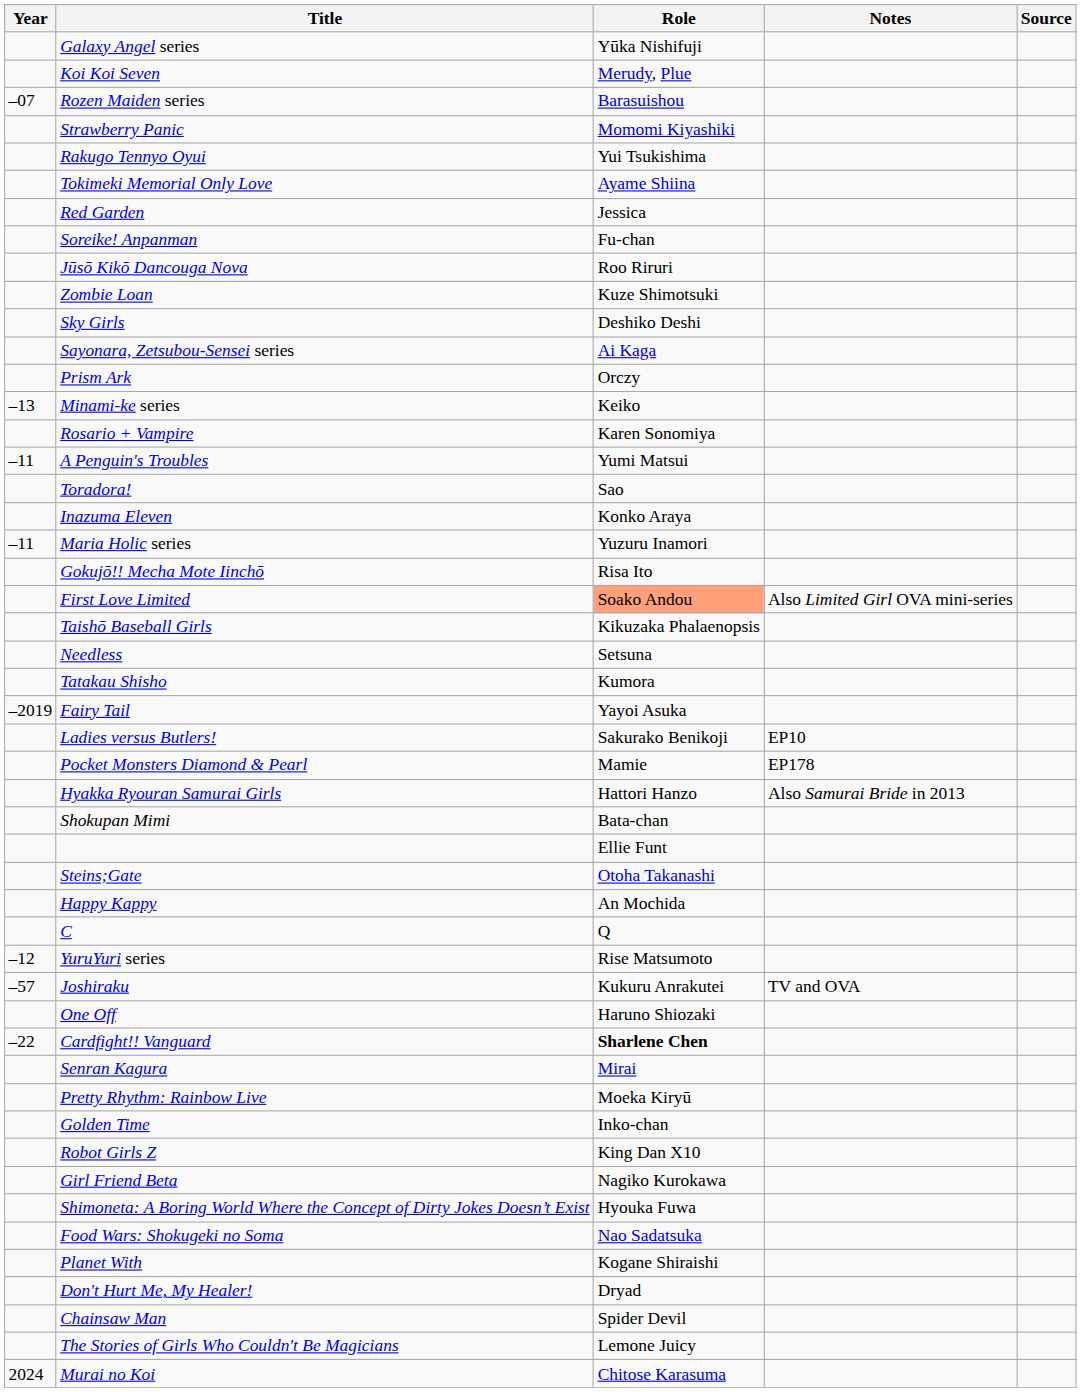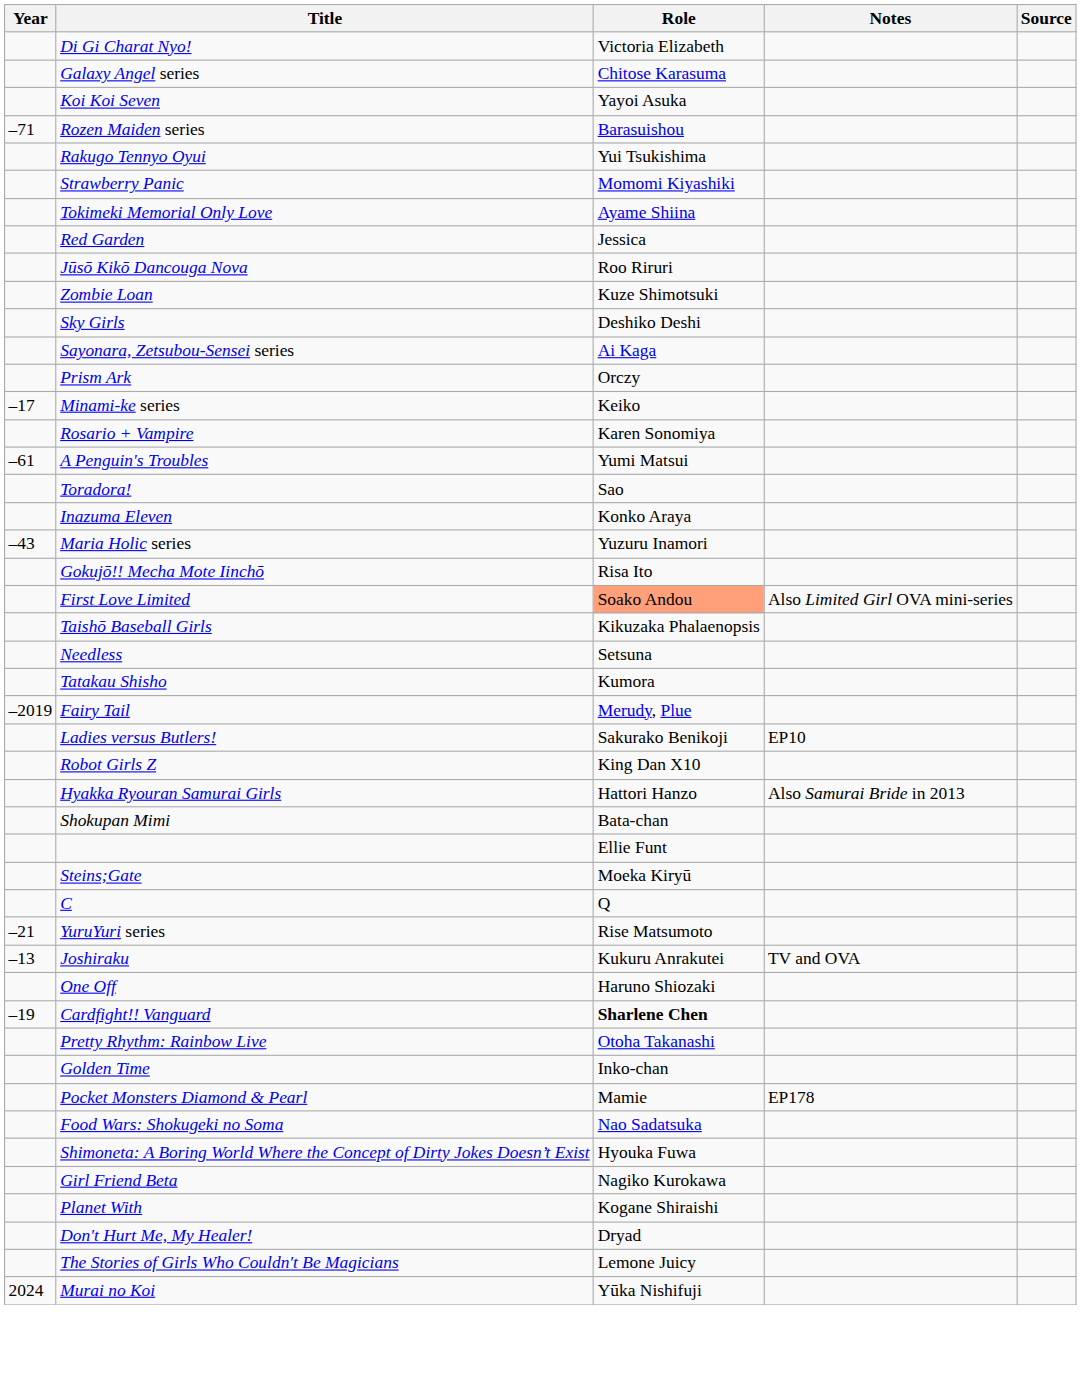 <table class="wikitable sortable plainrowheaders">
 <tr>
 <th>Year</th>
 <th>Title</th>
 <th>Role</th>
 <th class="unsortable">Notes</th>
 <th class="unsortable">Source</th>
 </tr>
 <tr>
 <td></td>
+<td><em><a href='#'>Di Gi Charat Nyo!</a></em></td>
+<td>Victoria Elizabeth</td>
+<td></td>
+<td></td>
+</tr>
+<tr>
+<td></td>
 <td><em><a href='#'>Galaxy Angel</a></em> series</td>
-<td>Yūka Nishifuji</td>
+<td><a href='#'>Chitose Karasuma</a></td>
 <td></td>
 <td></td>
 </tr>
 <tr>
 <td></td>
 <td><em><a href='#'>Koi Koi Seven</a></em></td>
-<td><a href='#'>Merudy</a>, <a href='#'>Plue</a></td>
+<td>Yayoi Asuka</td>
 <td></td>
 <td></td>
 </tr>
 <tr>
-<td>–07</td>
+<td>–71</td>
 <td><em><a href='#'>Rozen Maiden</a></em> series</td>
 <td><a href='#'>Barasuishou</a></td>
 <td></td>
 <td></td>
 </tr>
 <tr>
 <td></td>
-<td><em><a href='#'>Strawberry Panic</a></em></td>
-<td><a href='#'>Momomi Kiyashiki</a></td>
+<td><em><a href='#'>Rakugo Tennyo Oyui</a></em></td>
+<td>Yui Tsukishima</td>
 <td></td>
 <td></td>
 </tr>
 <tr>
 <td></td>
-<td><em><a href='#'>Rakugo Tennyo Oyui</a></em></td>
-<td>Yui Tsukishima</td>
+<td><em><a href='#'>Strawberry Panic</a></em></td>
+<td><a href='#'>Momomi Kiyashiki</a></td>
 <td></td>
 <td></td>
 </tr>
 <tr>
 <td></td>
 <td><em><a href='#'>Tokimeki Memorial Only Love</a></em></td>
 <td><a href='#'>Ayame Shiina</a></td>
 <td></td>
 <td></td>
 </tr>
 <tr>
 <td></td>
 <td><em><a href='#'>Red Garden</a></em></td>
 <td>Jessica</td>
-<td></td>
-<td></td>
-</tr>
-<tr>
-<td></td>
-<td><em><a href='#'>Soreike! Anpanman</a></em></td>
-<td>Fu-chan</td>
 <td></td>
 <td></td>
 </tr>
 <tr>
 <td></td>
 <td><em><a href='#'>Jūsō Kikō Dancouga Nova</a></em></td>
 <td>Roo Riruri</td>
 <td></td>
 <td></td>
 </tr>
 <tr>
 <td></td>
 <td><em><a href='#'>Zombie Loan</a></em></td>
 <td>Kuze Shimotsuki</td>
 <td></td>
 <td></td>
 </tr>
 <tr>
 <td></td>
 <td><em><a href='#'>Sky Girls</a></em></td>
 <td>Deshiko Deshi</td>
 <td></td>
 <td></td>
 </tr>
 <tr>
 <td></td>
 <td><em><a href='#'>Sayonara, Zetsubou-Sensei</a></em> series</td>
 <td><a href='#'>Ai Kaga</a></td>
 <td></td>
 <td></td>
 </tr>
 <tr>
 <td></td>
 <td><em><a href='#'>Prism Ark</a></em></td>
 <td>Orczy</td>
 <td></td>
 <td></td>
 </tr>
 <tr>
-<td>–13</td>
+<td>–17</td>
 <td><em><a href='#'>Minami-ke</a></em> series</td>
 <td>Keiko</td>
 <td></td>
 <td></td>
 </tr>
 <tr>
 <td></td>
 <td><em><a href='#'>Rosario + Vampire</a></em></td>
 <td>Karen Sonomiya</td>
 <td></td>
 <td></td>
 </tr>
 <tr>
-<td>–11</td>
+<td>–61</td>
 <td><em><a href='#'>A Penguin's Troubles</a></em></td>
 <td>Yumi Matsui</td>
 <td></td>
 <td></td>
 </tr>
 <tr>
 <td></td>
 <td><em><a href='#'>Toradora!</a></em></td>
 <td>Sao</td>
 <td></td>
 <td></td>
 </tr>
 <tr>
 <td></td>
 <td><em><a href='#'>Inazuma Eleven</a></em></td>
 <td>Konko Araya</td>
 <td></td>
 <td></td>
 </tr>
 <tr>
-<td>–11</td>
+<td>–43</td>
 <td><em><a href='#'>Maria Holic</a></em> series</td>
 <td>Yuzuru Inamori</td>
 <td></td>
 <td></td>
 </tr>
 <tr>
 <td></td>
 <td><em><a href='#'>Gokujō!! Mecha Mote Iinchō</a></em></td>
 <td>Risa Ito</td>
 <td></td>
 <td></td>
 </tr>
 <tr>
 <td></td>
 <td><em><a href='#'>First Love Limited</a></em></td>
 <td style="background: lightsalmon;">Soako Andou</td>
 <td>Also <em>Limited Girl</em> OVA mini-series</td>
 <td></td>
 </tr>
 <tr>
 <td></td>
 <td><em><a href='#'>Taishō Baseball Girls</a></em></td>
 <td>Kikuzaka Phalaenopsis</td>
 <td></td>
 <td></td>
 </tr>
 <tr>
 <td></td>
 <td><em><a href='#'>Needless</a></em></td>
 <td>Setsuna</td>
 <td></td>
 <td></td>
 </tr>
 <tr>
 <td></td>
 <td><em><a href='#'>Tatakau Shisho</a></em></td>
 <td>Kumora</td>
 <td></td>
 <td></td>
 </tr>
 <tr>
 <td>–2019</td>
 <td><em><a href='#'>Fairy Tail</a></em></td>
-<td>Yayoi Asuka</td>
+<td><a href='#'>Merudy</a>, <a href='#'>Plue</a></td>
 <td></td>
 <td></td>
 </tr>
 <tr>
 <td></td>
 <td><em><a href='#'>Ladies versus Butlers!</a></em></td>
 <td>Sakurako Benikoji</td>
 <td>EP10</td>
 <td></td>
 </tr>
 <tr>
 <td></td>
-<td><em><a href='#'>Pocket Monsters Diamond & Pearl</a></em></td>
-<td>Mamie</td>
-<td>EP178</td>
+<td><em><a href='#'>Robot Girls Z</a></em></td>
+<td>King Dan X10</td>
+<td></td>
 <td></td>
 </tr>
 <tr>
 <td></td>
 <td><em><a href='#'>Hyakka Ryouran Samurai Girls</a></em></td>
 <td>Hattori Hanzo</td>
 <td>Also <em>Samurai Bride</em> in 2013</td>
 <td></td>
 </tr>
 <tr>
 <td></td>
 <td><em>Shokupan Mimi</em></td>
 <td>Bata-chan</td>
 <td></td>
 <td></td>
 </tr>
 <tr>
 <td></td>
 <td><em> </em></td>
 <td>Ellie Funt</td>
 <td></td>
 <td></td>
 </tr>
 <tr>
 <td></td>
 <td><em><a href='#'>Steins;Gate</a></em></td>
-<td><a href='#'>Otoha Takanashi</a></td>
-<td></td>
-<td></td>
-</tr>
-<tr>
-<td></td>
-<td><em><a href='#'>Happy Kappy</a></em></td>
-<td>An Mochida</td>
+<td>Moeka Kiryū</td>
 <td></td>
 <td></td>
 </tr>
 <tr>
 <td></td>
 <td><em><a href='#'>C</a></em></td>
 <td>Q</td>
 <td></td>
 <td></td>
 </tr>
 <tr>
-<td>–12</td>
+<td>–21</td>
 <td><em><a href='#'>YuruYuri</a></em> series</td>
 <td>Rise Matsumoto</td>
 <td></td>
 <td></td>
 </tr>
 <tr>
-<td>–57</td>
+<td>–13</td>
 <td><em><a href='#'>Joshiraku</a></em></td>
 <td>Kukuru Anrakutei</td>
 <td>TV and OVA</td>
 <td></td>
 </tr>
 <tr>
 <td></td>
 <td><em><a href='#'>One Off</a></em></td>
 <td>Haruno Shiozaki</td>
 <td></td>
 <td></td>
 </tr>
 <tr>
-<td>–22</td>
+<td>–19</td>
 <td><em><a href='#'>Cardfight!! Vanguard</a></em></td>
 <td><strong>Sharlene Chen</strong></td>
 <td></td>
 <td></td>
 </tr>
 <tr>
 <td></td>
-<td><em><a href='#'>Senran Kagura</a></em></td>
-<td><a href='#'>Mirai</a></td>
-<td></td>
-<td></td>
-</tr>
-<tr>
-<td></td>
 <td><em><a href='#'>Pretty Rhythm: Rainbow Live</a></em></td>
-<td>Moeka Kiryū</td>
+<td><a href='#'>Otoha Takanashi</a></td>
 <td></td>
 <td></td>
 </tr>
 <tr>
 <td></td>
 <td><em><a href='#'>Golden Time</a></em></td>
 <td>Inko-chan</td>
 <td></td>
 <td></td>
 </tr>
 <tr>
 <td></td>
-<td><em><a href='#'>Robot Girls Z</a></em></td>
-<td>King Dan X10</td>
-<td></td>
+<td><em><a href='#'>Pocket Monsters Diamond & Pearl</a></em></td>
+<td>Mamie</td>
+<td>EP178</td>
 <td></td>
 </tr>
 <tr>
 <td></td>
-<td><em><a href='#'>Girl Friend Beta</a></em></td>
-<td>Nagiko Kurokawa</td>
+<td><em><a href='#'>Food Wars: Shokugeki no Soma</a></em></td>
+<td><a href='#'>Nao Sadatsuka</a></td>
 <td></td>
 <td></td>
 </tr>
 <tr>
 <td></td>
 <td><em><a href='#'>Shimoneta: A Boring World Where the Concept of Dirty Jokes Doesn’t Exist</a></em></td>
 <td>Hyouka Fuwa</td>
 <td></td>
 <td></td>
 </tr>
 <tr>
 <td></td>
-<td><em><a href='#'>Food Wars: Shokugeki no Soma</a></em></td>
-<td><a href='#'>Nao Sadatsuka</a></td>
+<td><em><a href='#'>Girl Friend Beta</a></em></td>
+<td>Nagiko Kurokawa</td>
 <td></td>
 <td></td>
 </tr>
 <tr>
 <td></td>
 <td><em><a href='#'>Planet With</a></em></td>
 <td>Kogane Shiraishi</td>
 <td></td>
 <td></td>
 </tr>
 <tr>
 <td></td>
 <td><em><a href='#'>Don't Hurt Me, My Healer!</a></em></td>
 <td>Dryad</td>
 <td></td>
 <td></td>
 </tr>
 <tr>
 <td></td>
-<td><em><a href='#'>Chainsaw Man</a></em></td>
-<td>Spider Devil</td>
-<td></td>
-<td></td>
-</tr>
-<tr>
-<td></td>
 <td><em><a href='#'>The Stories of Girls Who Couldn't Be Magicians</a></em></td>
 <td>Lemone Juicy</td>
 <td></td>
 <td></td>
 </tr>
 <tr>
 <td>2024</td>
 <td><em><a href='#'>Murai no Koi</a></em></td>
-<td><a href='#'>Chitose Karasuma</a></td>
+<td>Yūka Nishifuji</td>
 <td></td>
 <td></td>
 </tr>
 </table>
